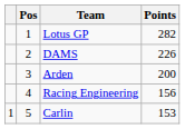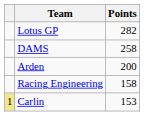 <table class="wikitable" style="font-size: 85%;">
 <tr>
 <th></th>
-<th>Pos</th>
 <th>Team</th>
 <th>Points</th>
 </tr>
 <tr>
 <td align="left"></td>
-<td align="center">1</td>
 <td> <a href='#'>Lotus GP</a></td>
 <td align="right">282</td>
 </tr>
 <tr>
 <td align="left"></td>
-<td align="center">2</td>
 <td> <a href='#'>DAMS</a></td>
-<td align="right">226</td>
+<td align="right">258</td>
 </tr>
 <tr>
 <td align="left"></td>
-<td align="center">3</td>
 <td> <a href='#'>Arden</a></td>
 <td align="right">200</td>
 </tr>
 <tr>
 <td align="left"></td>
-<td align="center">4</td>
 <td> <a href='#'>Racing Engineering</a></td>
-<td align="right">156</td>
+<td align="right">158</td>
 </tr>
 <tr>
-<td align="left"> 1</td>
-<td align="center">5</td>
+<td align="left" style="background: khaki;"> 1</td>
 <td> <a href='#'>Carlin</a></td>
 <td align="right">153</td>
 </tr>
 </table>
